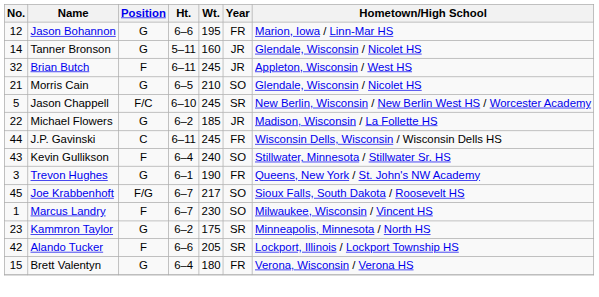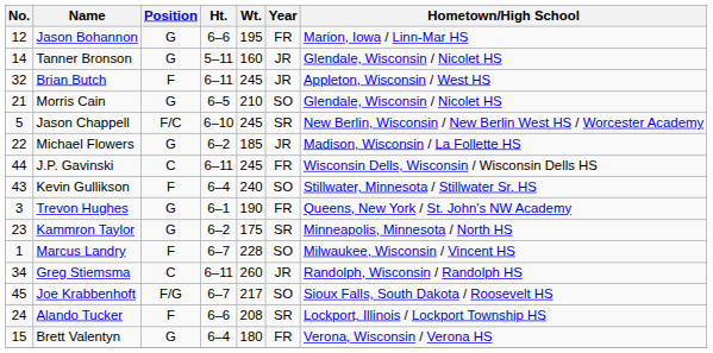 <table class="wikitable" style="text-align:center">
 <tr>
 <th>No.</th>
 <th>Name</th>
 <th><a href='#'>Position</a></th>
 <th>Ht.</th>
 <th>Wt.</th>
 <th>Year</th>
 <th>Hometown/High School</th>
 </tr>
 <tr>
 <td>12</td>
 <td style="text-align:left"><a href='#'>Jason Bohannon</a></td>
 <td>G</td>
 <td>6–6</td>
 <td>195</td>
 <td>FR</td>
 <td style="text-align:left"><a href='#'>Marion, Iowa</a> / <a href='#'>Linn-Mar HS</a></td>
 </tr>
 <tr>
 <td>14</td>
 <td style="text-align:left">Tanner Bronson</td>
 <td>G</td>
 <td>5–11</td>
 <td>160</td>
 <td>JR</td>
 <td style="text-align:left"><a href='#'>Glendale, Wisconsin</a> / <a href='#'>Nicolet HS</a></td>
 </tr>
 <tr>
 <td>32</td>
 <td style="text-align:left"><a href='#'>Brian Butch</a></td>
 <td>F</td>
 <td>6–11</td>
 <td>245</td>
 <td>JR</td>
 <td style="text-align:left"><a href='#'>Appleton, Wisconsin</a> / <a href='#'>West HS</a></td>
 </tr>
 <tr>
 <td>21</td>
 <td style="text-align:left">Morris Cain</td>
 <td>G</td>
 <td>6–5</td>
 <td>210</td>
 <td>SO</td>
 <td style="text-align:left"><a href='#'>Glendale, Wisconsin</a> / <a href='#'>Nicolet HS</a></td>
 </tr>
 <tr>
 <td>5</td>
 <td style="text-align:left">Jason Chappell</td>
 <td>F/C</td>
 <td>6–10</td>
 <td>245</td>
 <td>SR</td>
 <td style="text-align:left"><a href='#'>New Berlin, Wisconsin</a> / <a href='#'>New Berlin West HS</a> / <a href='#'>Worcester Academy</a></td>
 </tr>
 <tr>
 <td>22</td>
 <td style="text-align:left">Michael Flowers</td>
 <td>G</td>
 <td>6–2</td>
 <td>185</td>
 <td>JR</td>
 <td style="text-align:left"><a href='#'>Madison, Wisconsin</a> / <a href='#'>La Follette HS</a></td>
 </tr>
 <tr>
 <td>44</td>
 <td style="text-align:left">J.P. Gavinski</td>
 <td>C</td>
 <td>6–11</td>
 <td>245</td>
 <td>FR</td>
 <td style="text-align:left"><a href='#'>Wisconsin Dells, Wisconsin</a> / Wisconsin Dells HS</td>
 </tr>
 <tr>
 <td>43</td>
 <td style="text-align:left">Kevin Gullikson</td>
 <td>F</td>
 <td>6–4</td>
 <td>240</td>
 <td>SO</td>
 <td style="text-align:left"><a href='#'>Stillwater, Minnesota</a> / <a href='#'>Stillwater Sr. HS</a></td>
 </tr>
 <tr>
 <td>3</td>
 <td style="text-align:left"><a href='#'>Trevon Hughes</a></td>
 <td>G</td>
 <td>6–1</td>
 <td>190</td>
 <td>FR</td>
 <td style="text-align:left"><a href='#'>Queens, New York</a> / <a href='#'>St. John's NW Academy</a></td>
 </tr>
 <tr>
+<td>23</td>
+<td style="text-align:left"><a href='#'>Kammron Taylor</a></td>
+<td>G</td>
+<td>6–2</td>
+<td>175</td>
+<td>SR</td>
+<td style="text-align:left"><a href='#'>Minneapolis, Minnesota</a> / <a href='#'>North HS</a></td>
+</tr>
+<tr>
+<td>1</td>
+<td style="text-align:left"><a href='#'>Marcus Landry</a></td>
+<td>F</td>
+<td>6–7</td>
+<td>228</td>
+<td>SO</td>
+<td style="text-align:left"><a href='#'>Milwaukee, Wisconsin</a> / <a href='#'>Vincent HS</a></td>
+</tr>
+<tr>
+<td>34</td>
+<td style="text-align:left"><a href='#'>Greg Stiemsma</a></td>
+<td>C</td>
+<td>6–11</td>
+<td>260</td>
+<td>JR</td>
+<td style="text-align:left"><a href='#'>Randolph, Wisconsin</a> / <a href='#'>Randolph HS</a></td>
+</tr>
+<tr>
 <td>45</td>
 <td style="text-align:left"><a href='#'>Joe Krabbenhoft</a></td>
 <td>F/G</td>
 <td>6–7</td>
 <td>217</td>
 <td>SO</td>
 <td style="text-align:left"><a href='#'>Sioux Falls, South Dakota</a> / <a href='#'>Roosevelt HS</a></td>
 </tr>
 <tr>
-<td>1</td>
-<td style="text-align:left"><a href='#'>Marcus Landry</a></td>
-<td>F</td>
-<td>6–7</td>
-<td>230</td>
-<td>SO</td>
-<td style="text-align:left"><a href='#'>Milwaukee, Wisconsin</a> / <a href='#'>Vincent HS</a></td>
-</tr>
-<tr>
-<td>23</td>
-<td style="text-align:left"><a href='#'>Kammron Taylor</a></td>
-<td>G</td>
-<td>6–2</td>
-<td>175</td>
-<td>SR</td>
-<td style="text-align:left"><a href='#'>Minneapolis, Minnesota</a> / <a href='#'>North HS</a></td>
-</tr>
-<tr>
-<td>42</td>
+<td>24</td>
 <td style="text-align:left"><a href='#'>Alando Tucker</a></td>
 <td>F</td>
 <td>6–6</td>
-<td>205</td>
+<td>208</td>
 <td>SR</td>
 <td style="text-align:left"><a href='#'>Lockport, Illinois</a> / <a href='#'>Lockport Township HS</a></td>
 </tr>
 <tr>
 <td>15</td>
 <td style="text-align:left">Brett Valentyn</td>
 <td>G</td>
 <td>6–4</td>
 <td>180</td>
 <td>FR</td>
 <td style="text-align:left"><a href='#'>Verona, Wisconsin</a> / <a href='#'>Verona HS</a></td>
 </tr>
 <tr>
 </tr>
 </table>
